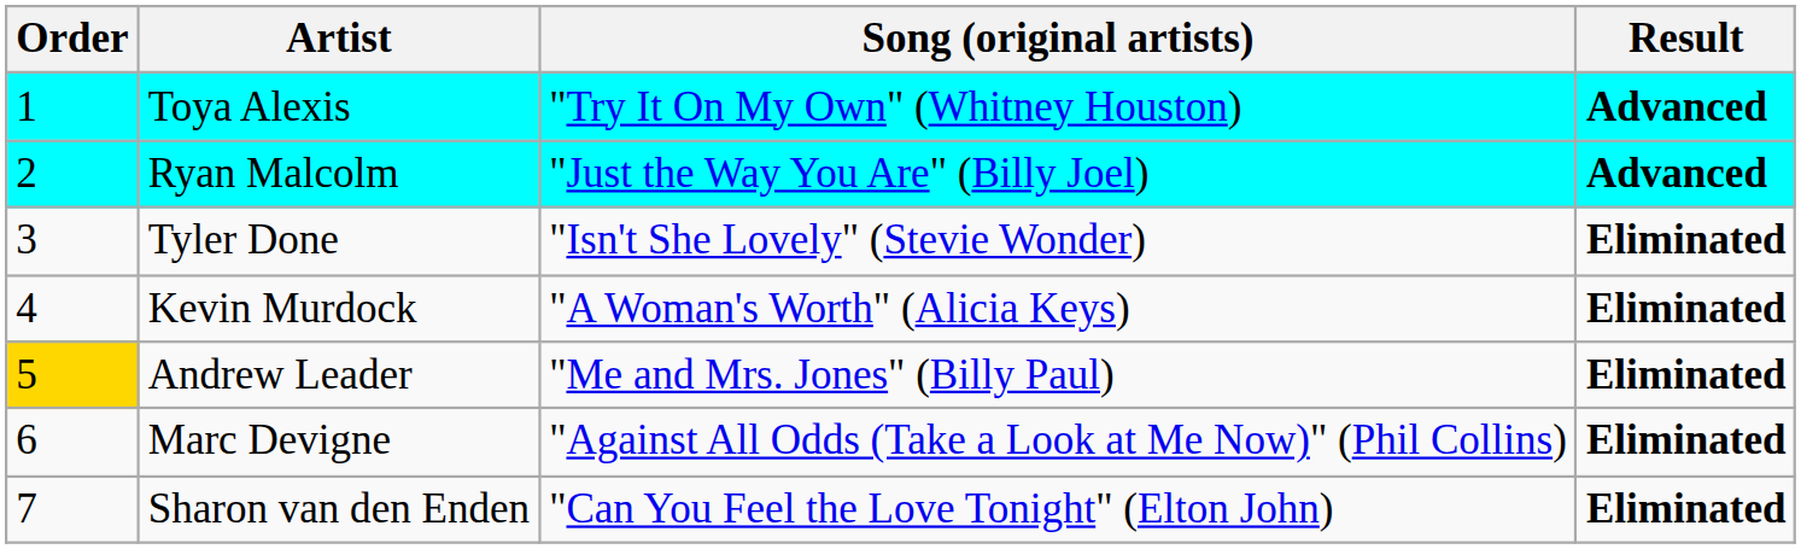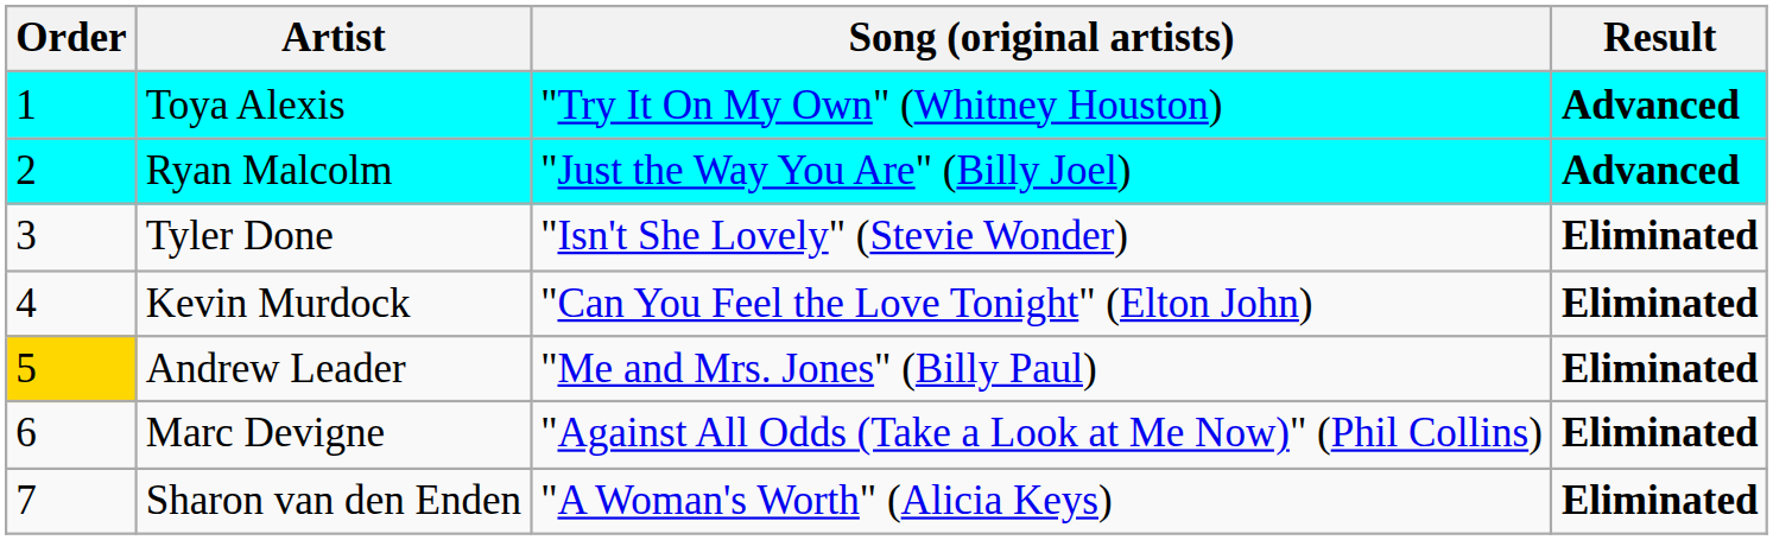 <table class=wikitable>
 <tr>
 <th>Order</th>
 <th>Artist</th>
 <th>Song (original artists)</th>
 <th>Result</th>
 </tr>
 <tr style="background:cyan;">
 <td>1</td>
 <td>Toya Alexis</td>
 <td>"<a href='#'>Try It On My Own</a>" (<a href='#'>Whitney Houston</a>)</td>
 <td><strong>Advanced</strong></td>
 </tr>
 <tr style="background:cyan;">
 <td>2</td>
 <td>Ryan Malcolm</td>
 <td>"<a href='#'>Just the Way You Are</a>" (<a href='#'>Billy Joel</a>)</td>
 <td><strong>Advanced</strong></td>
 </tr>
 <tr>
 <td>3</td>
 <td>Tyler Done</td>
 <td>"<a href='#'>Isn't She Lovely</a>" (<a href='#'>Stevie Wonder</a>)</td>
 <td><strong>Eliminated</strong></td>
 </tr>
 <tr>
 <td>4</td>
 <td>Kevin Murdock</td>
-<td>"<a href='#'>A Woman's Worth</a>" (<a href='#'>Alicia Keys</a>)</td>
+<td>"<a href='#'>Can You Feel the Love Tonight</a>" (<a href='#'>Elton John</a>)</td>
 <td><strong>Eliminated</strong></td>
 </tr>
 <tr>
 <td style="background: gold;">5</td>
 <td>Andrew Leader</td>
 <td>"<a href='#'>Me and Mrs. Jones</a>" (<a href='#'>Billy Paul</a>)</td>
 <td><strong>Eliminated</strong></td>
 </tr>
 <tr>
 <td>6</td>
 <td>Marc Devigne</td>
 <td>"<a href='#'>Against All Odds (Take a Look at Me Now)</a>" (<a href='#'>Phil Collins</a>)</td>
 <td><strong>Eliminated</strong></td>
 </tr>
 <tr>
 <td>7</td>
 <td>Sharon van den Enden</td>
-<td>"<a href='#'>Can You Feel the Love Tonight</a>" (<a href='#'>Elton John</a>)</td>
+<td>"<a href='#'>A Woman's Worth</a>" (<a href='#'>Alicia Keys</a>)</td>
 <td><strong>Eliminated</strong></td>
 </tr>
 </table>
